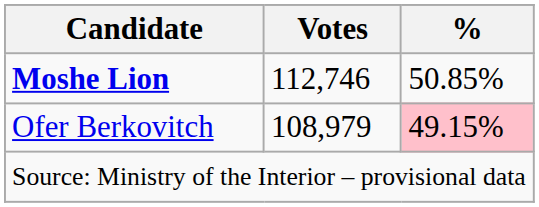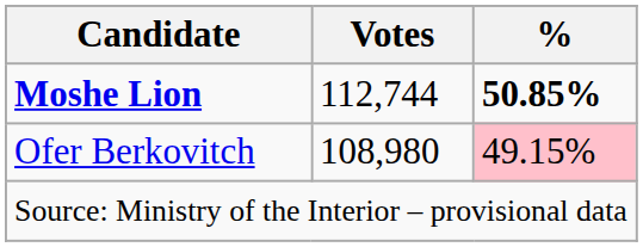 <table class="wikitable sortable">
 <tr>
 <th>Candidate</th>
 <th>Votes</th>
 <th>%</th>
 </tr>
 <tr>
 <td><strong><a href='#'>Moshe Lion</a></strong></td>
-<td>112,746</td>
-<td>50.85%</td>
+<td>112,744</td>
+<td><strong>50.85%</strong></td>
 </tr>
 <tr>
 <td><a href='#'>Ofer Berkovitch</a></td>
-<td>108,979</td>
+<td>108,980</td>
 <td style="background: pink;">49.15%</td>
 </tr>
 <tr class="sortbottom">
 <td colspan="4"><small>Source: Ministry of the Interior – provisional data</small></td>
 </tr>
 </table>
